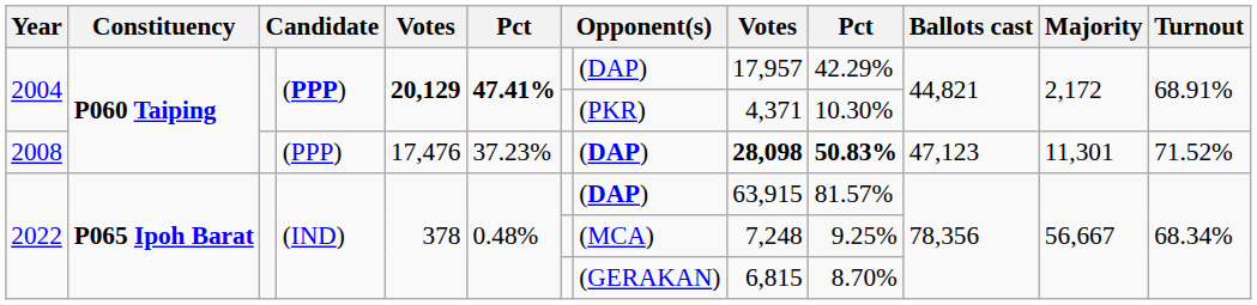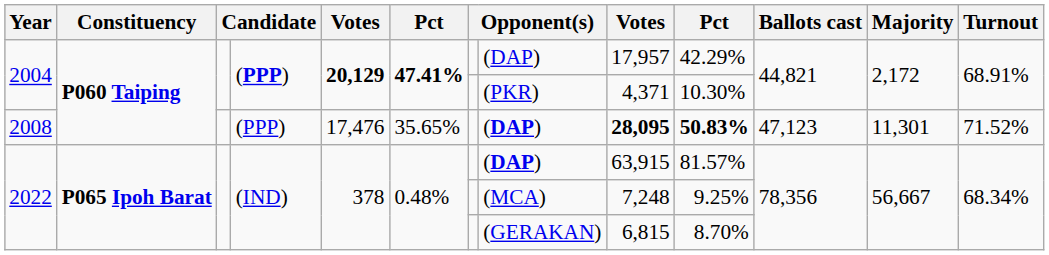 <table class="wikitable" style="margin:0.5em ; font-size:95%">
 <tr>
 <th>Year</th>
 <th>Constituency</th>
 <th colspan=2>Candidate</th>
 <th>Votes</th>
 <th>Pct</th>
 <th colspan=2>Opponent(s)</th>
 <th>Votes</th>
 <th>Pct</th>
 <th>Ballots cast</th>
 <th>Majority</th>
 <th>Turnout</th>
 </tr>
 <tr>
 <td rowspan="2"><a href='#'>2004</a></td>
 <td rowspan="3"><strong>P060 <a href='#'>Taiping</a></strong></td>
 <td rowspan="2" ></td>
 <td rowspan="2"> (<a href='#'><strong>PPP</strong></a>)</td>
 <td rowspan="2" align="right"><strong>20,129</strong></td>
 <td rowspan="2"><strong>47.41%</strong></td>
 <td></td>
 <td> (<a href='#'>DAP</a>)</td>
 <td align="right">17,957</td>
 <td>42.29%</td>
 <td rowspan="2">44,821</td>
 <td rowspan="2">2,172</td>
 <td rowspan="2">68.91%</td>
 </tr>
 <tr>
 <td></td>
 <td> (<a href='#'>PKR</a>)</td>
 <td align="right">4,371</td>
 <td>10.30%</td>
 </tr>
 <tr>
 <td><a href='#'>2008</a></td>
 <td></td>
 <td> (<a href='#'>PPP</a>)</td>
 <td align="right">17,476</td>
-<td>37.23%</td>
+<td>35.65%</td>
 <td></td>
 <td> (<a href='#'><strong>DAP</strong></a>)</td>
-<td align="right"><strong>28,098</strong></td>
+<td align="right"><strong>28,095</strong></td>
 <td><strong>50.83%</strong></td>
 <td>47,123</td>
 <td>11,301</td>
 <td>71.52%</td>
 </tr>
 <tr>
 <td rowspan="3"><a href='#'>2022</a></td>
 <td rowspan="3"><strong>P065 <a href='#'>Ipoh Barat</a></strong></td>
 <td rowspan="3" ></td>
 <td rowspan="3"> (<a href='#'>IND</a>)</td>
 <td rowspan="3" align="right">378</td>
 <td rowspan="3">0.48%</td>
 <td></td>
 <td> (<a href='#'><strong>DAP</strong></a>)</td>
 <td align="right">63,915</td>
 <td>81.57%</td>
 <td rowspan="3">78,356</td>
 <td rowspan="3">56,667</td>
 <td rowspan="3">68.34%</td>
 </tr>
 <tr>
 <td></td>
 <td> (<a href='#'>MCA</a>)</td>
 <td align="right">7,248</td>
 <td align="right">9.25%</td>
 </tr>
 <tr>
 <td bgcolor=></td>
 <td> (<a href='#'>GERAKAN</a>)</td>
 <td align="right">6,815</td>
 <td align="right">8.70%</td>
 </tr>
 </table>
